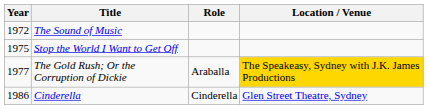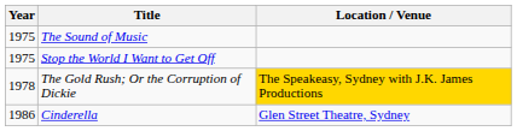 <table class="wikitable">
 <tr>
 <th>Year</th>
 <th>Title</th>
-<th>Role</th>
 <th>Location / Venue</th>
 </tr>
 <tr>
-<td>1972</td>
+<td>1975</td>
 <td><em><a href='#'>The Sound of Music</a></em></td>
-<td></td>
 <td></td>
 </tr>
 <tr>
 <td>1975</td>
 <td><em><a href='#'>Stop the World I Want to Get Off</a></em></td>
 <td></td>
-<td></td>
 </tr>
 <tr>
-<td>1977</td>
+<td>1978</td>
 <td><em>The Gold Rush; Or the Corruption of Dickie</em></td>
-<td>Araballa</td>
 <td style="background: gold;">The Speakeasy, Sydney with J.K. James Productions</td>
 </tr>
 <tr>
 <td>1986</td>
 <td><em><a href='#'>Cinderella</a></em></td>
-<td>Cinderella</td>
 <td><a href='#'>Glen Street Theatre, Sydney</a></td>
 </tr>
 </table>
